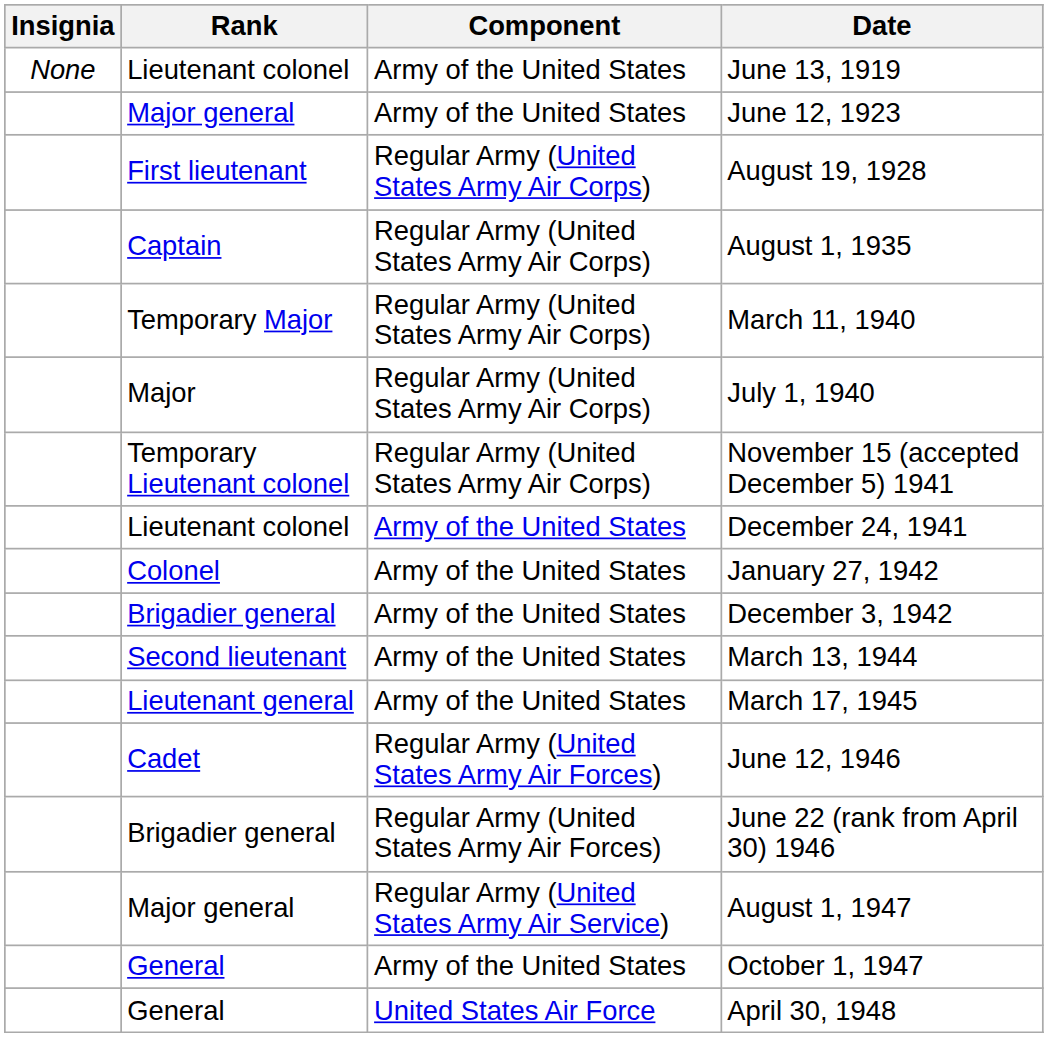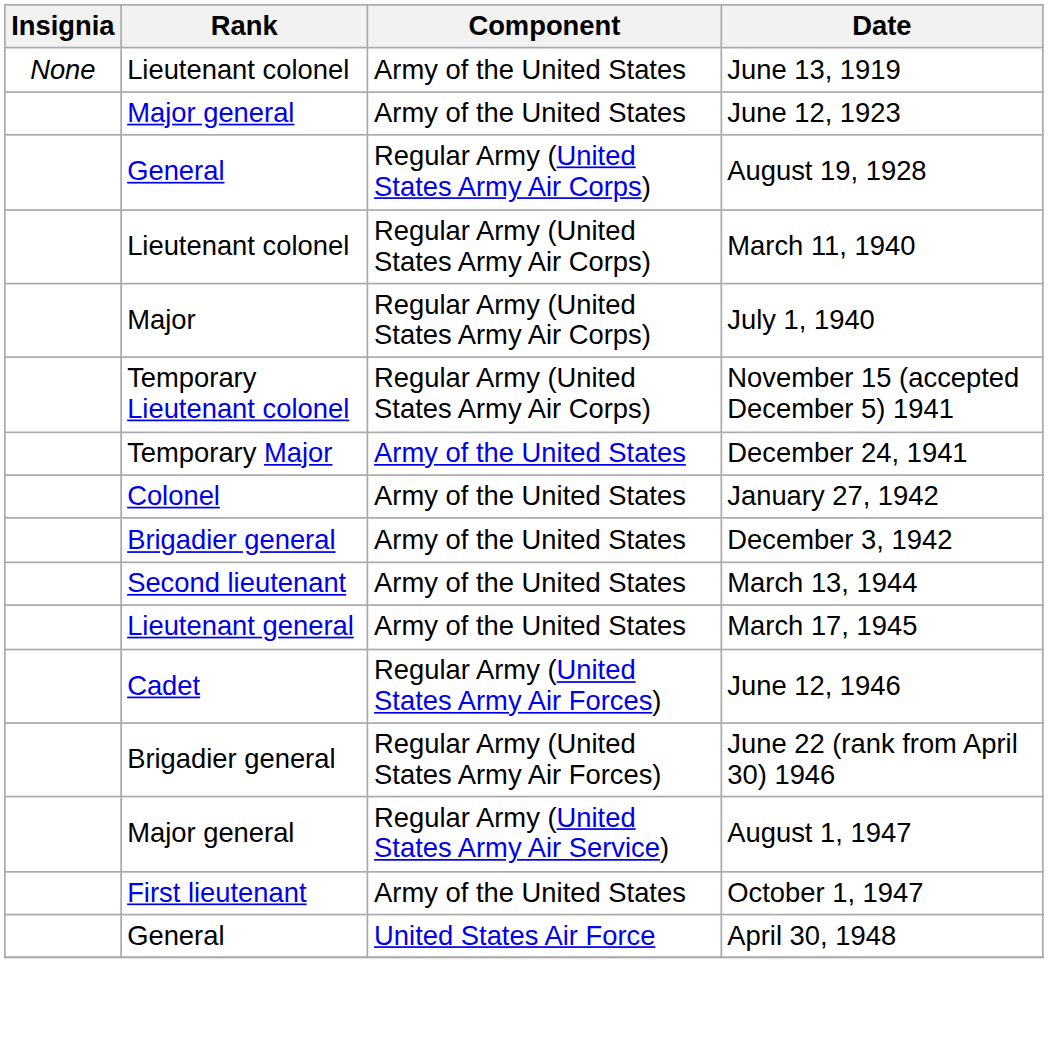 <table class="wikitable" style="background:white">
 <tr>
 <th>Insignia</th>
 <th>Rank</th>
 <th>Component</th>
 <th>Date</th>
 </tr>
 <tr>
 <td align="center"><em>None</em></td>
 <td>Lieutenant colonel</td>
 <td>Army of the United States</td>
 <td>June 13, 1919</td>
 </tr>
 <tr>
 <td align="center"></td>
 <td><a href='#'>Major general</a></td>
 <td>Army of the United States</td>
 <td>June 12, 1923</td>
 </tr>
 <tr>
 <td align="center"></td>
-<td><a href='#'>First lieutenant</a></td>
+<td><a href='#'>General</a></td>
 <td>Regular Army (<a href='#'>United States Army Air Corps</a>)</td>
 <td>August 19, 1928</td>
 </tr>
 <tr>
 <td align="center"></td>
-<td><a href='#'>Captain</a></td>
-<td>Regular Army (United States Army Air Corps)</td>
-<td>August 1, 1935</td>
-</tr>
-<tr>
-<td align="center"></td>
-<td>Temporary <a href='#'>Major</a></td>
+<td>Lieutenant colonel</td>
 <td>Regular Army (United States Army Air Corps)</td>
 <td>March 11, 1940</td>
 </tr>
 <tr>
 <td align="center"></td>
 <td>Major</td>
 <td>Regular Army (United States Army Air Corps)</td>
 <td>July 1, 1940</td>
 </tr>
 <tr>
 <td align="center"></td>
 <td>Temporary <a href='#'>Lieutenant colonel</a></td>
 <td>Regular Army (United States Army Air Corps)</td>
 <td>November 15 (accepted December 5) 1941</td>
 </tr>
 <tr>
 <td align="center"></td>
-<td>Lieutenant colonel</td>
+<td>Temporary <a href='#'>Major</a></td>
 <td><a href='#'>Army of the United States</a></td>
 <td>December 24, 1941</td>
 </tr>
 <tr>
 <td align="center"></td>
 <td><a href='#'>Colonel</a></td>
 <td>Army of the United States</td>
 <td>January 27, 1942</td>
 </tr>
 <tr>
 <td align="center"></td>
 <td><a href='#'>Brigadier general</a></td>
 <td>Army of the United States</td>
 <td>December 3, 1942</td>
 </tr>
 <tr>
 <td align="center"></td>
 <td><a href='#'>Second lieutenant</a></td>
 <td>Army of the United States</td>
 <td>March 13, 1944</td>
 </tr>
 <tr>
 <td align="center"></td>
 <td><a href='#'>Lieutenant general</a></td>
 <td>Army of the United States</td>
 <td>March 17, 1945</td>
 </tr>
 <tr>
 <td align="center"></td>
 <td><a href='#'>Cadet</a></td>
 <td>Regular Army (<a href='#'>United States Army Air Forces</a>)</td>
 <td>June 12, 1946</td>
 </tr>
 <tr>
 <td align="center"></td>
 <td>Brigadier general</td>
 <td>Regular Army (United States Army Air Forces)</td>
 <td>June 22 (rank from April 30) 1946</td>
 </tr>
 <tr>
 <td align="center"></td>
 <td>Major general</td>
 <td>Regular Army (<a href='#'>United States Army Air Service</a>)</td>
 <td>August 1, 1947</td>
 </tr>
 <tr>
 <td align="center"></td>
-<td><a href='#'>General</a></td>
+<td><a href='#'>First lieutenant</a></td>
 <td>Army of the United States</td>
 <td>October 1, 1947</td>
 </tr>
 <tr>
 <td align="center"></td>
 <td>General</td>
 <td><a href='#'>United States Air Force</a></td>
 <td>April 30, 1948</td>
 </tr>
 <tr>
 </tr>
 </table>
